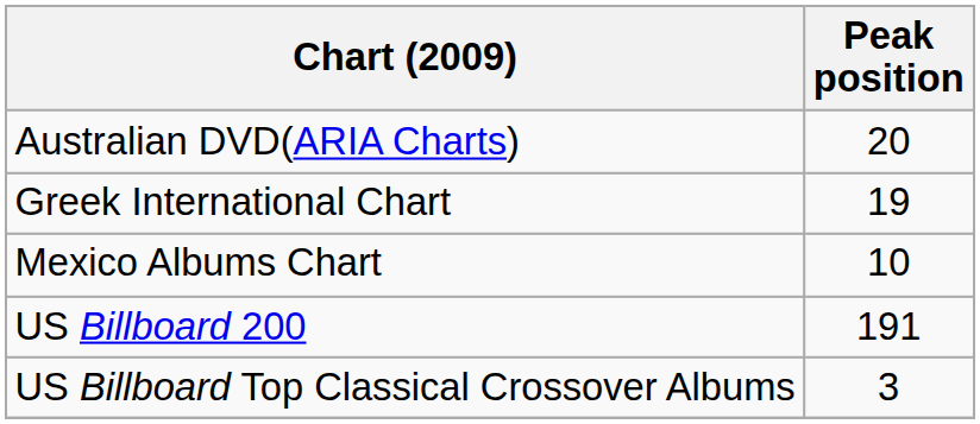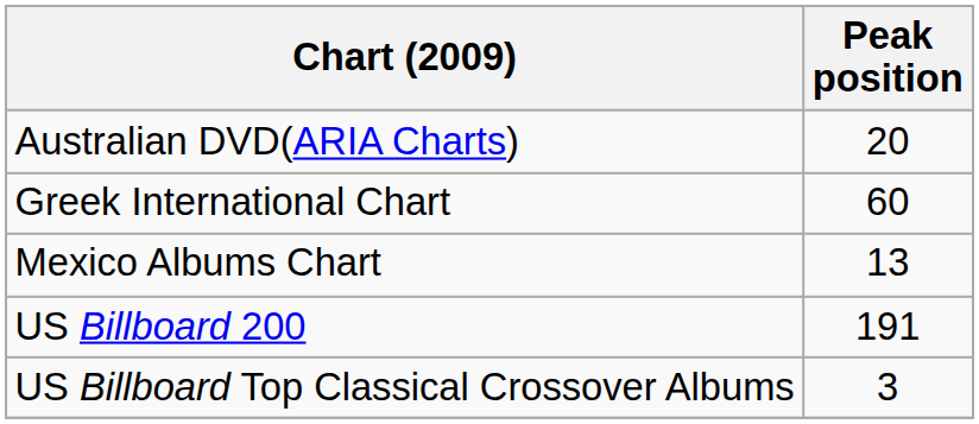 <table class="wikitable">
 <tr>
 <th>Chart (2009)</th>
 <th>Peak<br>position</th>
 </tr>
 <tr>
 <td>Australian DVD(<a href='#'>ARIA Charts</a>)</td>
 <td align="center">20</td>
 </tr>
 <tr>
 <td>Greek International Chart</td>
-<td align="center">19</td>
+<td align="center">60</td>
 </tr>
 <tr>
 <td>Mexico Albums Chart</td>
-<td align="center">10</td>
+<td align="center">13</td>
 </tr>
 <tr>
 <td>US <a href='#'><em>Billboard</em> 200</a></td>
 <td align="center">191</td>
 </tr>
 <tr>
 <td>US <em>Billboard</em> Top Classical Crossover Albums</td>
 <td align="center">3</td>
 </tr>
 <tr>
 </tr>
 </table>
